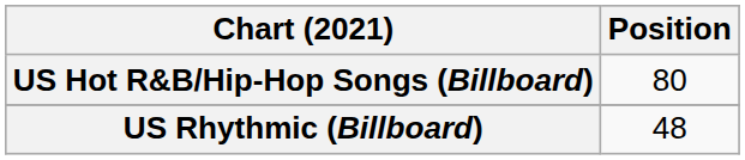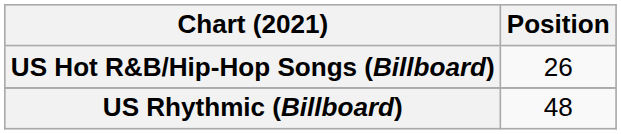 <table class="wikitable sortable plainrowheaders" style="text-align:center">
 <tr>
 <th scope="col">Chart (2021)</th>
 <th scope="col">Position</th>
 </tr>
 <tr>
 <th scope="row">US Hot R&B/Hip-Hop Songs (<em>Billboard</em>)</th>
-<td>80</td>
+<td>26</td>
 </tr>
 <tr>
 </tr>
 <tr>
 <th scope="row">US Rhythmic (<em>Billboard</em>)</th>
 <td>48</td>
 </tr>
 </table>
